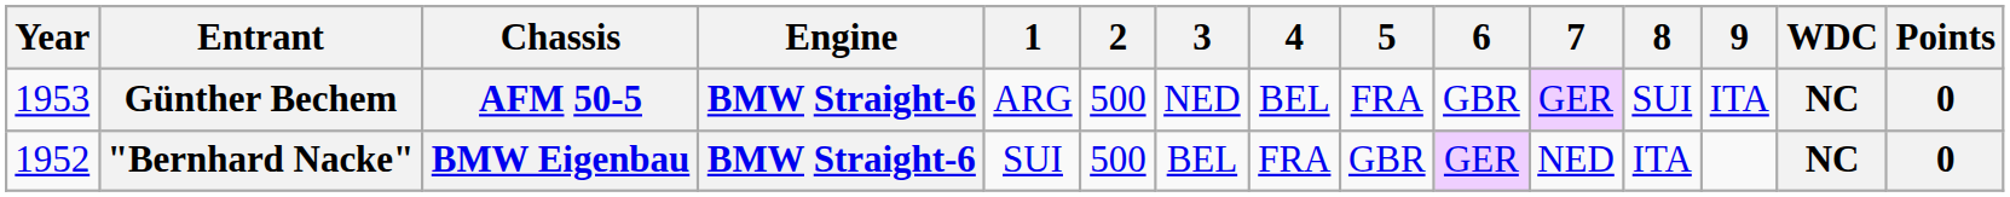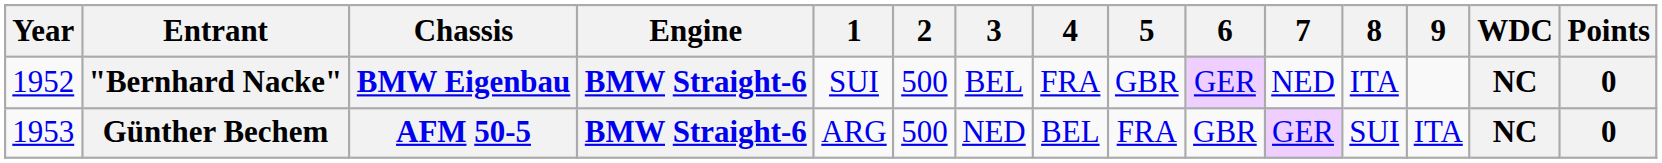 <table class="wikitable" style="text-align:center; font-size:90%">
 <tr>
 <th>Year</th>
 <th>Entrant</th>
 <th>Chassis</th>
 <th>Engine</th>
 <th>1</th>
 <th>2</th>
 <th>3</th>
 <th>4</th>
 <th>5</th>
 <th>6</th>
 <th>7</th>
 <th>8</th>
 <th>9</th>
 <th>WDC</th>
 <th>Points</th>
 </tr>
 <tr>
+<td><a href='#'>1952</a></td>
+<th>"Bernhard Nacke"</th>
+<th><a href='#'>BMW Eigenbau</a></th>
+<th><a href='#'>BMW</a> <a href='#'>Straight-6</a></th>
+<td><a href='#'>SUI</a></td>
+<td><a href='#'>500</a></td>
+<td><a href='#'>BEL</a></td>
+<td><a href='#'>FRA</a></td>
+<td><a href='#'>GBR</a></td>
+<td style="background:#EFCFFF;"><a href='#'>GER</a><br></td>
+<td><a href='#'>NED</a></td>
+<td><a href='#'>ITA</a></td>
+<td></td>
+<th>NC</th>
+<th>0</th>
+</tr>
+<tr>
 <td><a href='#'>1953</a></td>
 <th>Günther Bechem</th>
 <th><a href='#'>AFM</a> <a href='#'>50-5</a></th>
 <th><a href='#'>BMW</a> <a href='#'>Straight-6</a></th>
 <td><a href='#'>ARG</a></td>
 <td><a href='#'>500</a></td>
 <td><a href='#'>NED</a></td>
 <td><a href='#'>BEL</a></td>
 <td><a href='#'>FRA</a></td>
 <td><a href='#'>GBR</a></td>
 <td style="background:#EFCFFF;"><a href='#'>GER</a><br></td>
 <td><a href='#'>SUI</a></td>
 <td><a href='#'>ITA</a></td>
 <th>NC</th>
 <th>0</th>
 </tr>
-<tr>
-<td><a href='#'>1952</a></td>
-<th>"Bernhard Nacke"</th>
-<th><a href='#'>BMW Eigenbau</a></th>
-<th><a href='#'>BMW</a> <a href='#'>Straight-6</a></th>
-<td><a href='#'>SUI</a></td>
-<td><a href='#'>500</a></td>
-<td><a href='#'>BEL</a></td>
-<td><a href='#'>FRA</a></td>
-<td><a href='#'>GBR</a></td>
-<td style="background:#EFCFFF;"><a href='#'>GER</a><br></td>
-<td><a href='#'>NED</a></td>
-<td><a href='#'>ITA</a></td>
-<td></td>
-<th>NC</th>
-<th>0</th>
-</tr>
 </table>
